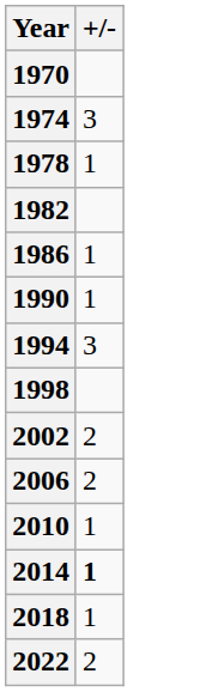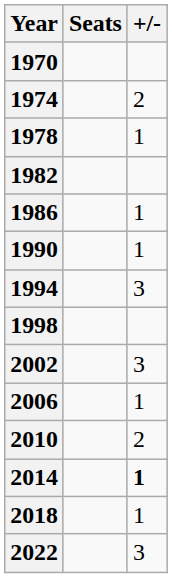 <table class="wikitable">
 <tr>
 <th>Year</th>
+<th>Seats</th>
 <th>+/-</th>
 </tr>
 <tr>
 <th>1970</th>
 <td></td>
+<td></td>
 </tr>
 <tr>
 <th>1974</th>
-<td> 3</td>
+<td></td>
+<td> 2</td>
 </tr>
 <tr>
 <th>1978</th>
+<td></td>
 <td> 1</td>
 </tr>
 <tr>
 <th>1982</th>
 <td></td>
+<td></td>
 </tr>
 <tr>
 <th>1986</th>
+<td></td>
 <td> 1</td>
 </tr>
 <tr>
 <th>1990</th>
+<td></td>
 <td> 1</td>
 </tr>
 <tr>
 <th>1994</th>
+<td></td>
 <td> 3</td>
 </tr>
 <tr>
 <th>1998</th>
 <td></td>
+<td></td>
 </tr>
 <tr>
 <th>2002</th>
+<td></td>
+<td> 3</td>
+</tr>
+<tr>
+<th>2006</th>
+<td></td>
+<td> 1</td>
+</tr>
+<tr>
+<th>2010</th>
+<td></td>
 <td> 2</td>
 </tr>
 <tr>
-<th>2006</th>
-<td> 2</td>
-</tr>
-<tr>
-<th>2010</th>
-<td> 1</td>
-</tr>
-<tr>
 <th>2014</th>
+<td></td>
 <td><strong> 1</strong></td>
 </tr>
 <tr>
 <th>2018</th>
+<td></td>
 <td> 1</td>
 </tr>
 <tr>
 <th>2022</th>
-<td> 2</td>
+<td></td>
+<td> 3</td>
 </tr>
 </table>
